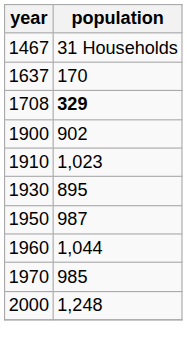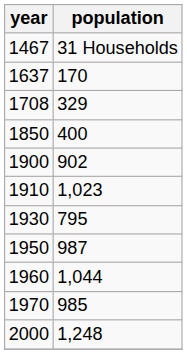 <table class="wikitable">
 <tr>
 <th>year</th>
 <th>population</th>
 </tr>
 <tr>
 <td>1467</td>
 <td>31 Households</td>
 </tr>
 <tr>
 <td>1637</td>
 <td>170</td>
 </tr>
 <tr>
 <td>1708</td>
-<td><strong>329</strong></td>
+<td>329</td>
+</tr>
+<tr>
+<td>1850</td>
+<td>400</td>
 </tr>
 <tr>
 <td>1900</td>
 <td>902</td>
 </tr>
 <tr>
 <td>1910</td>
 <td>1,023</td>
 </tr>
 <tr>
 <td>1930</td>
-<td>895</td>
+<td>795</td>
 </tr>
 <tr>
 <td>1950</td>
 <td>987</td>
 </tr>
 <tr>
 <td>1960</td>
 <td>1,044</td>
 </tr>
 <tr>
 <td>1970</td>
 <td>985</td>
 </tr>
 <tr>
 <td>2000</td>
 <td>1,248</td>
 </tr>
 <tr>
 </tr>
 </table>
